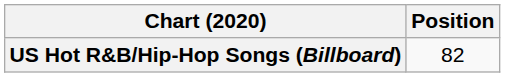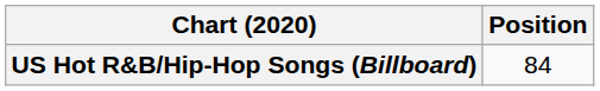 <table class="wikitable plainrowheaders" style="text-align:center">
 <tr>
 <th scope="col">Chart (2020)</th>
 <th scope="col">Position</th>
 </tr>
 <tr>
 <th scope="row">US Hot R&B/Hip-Hop Songs (<em>Billboard</em>)</th>
-<td>82</td>
+<td>84</td>
 </tr>
 </table>
